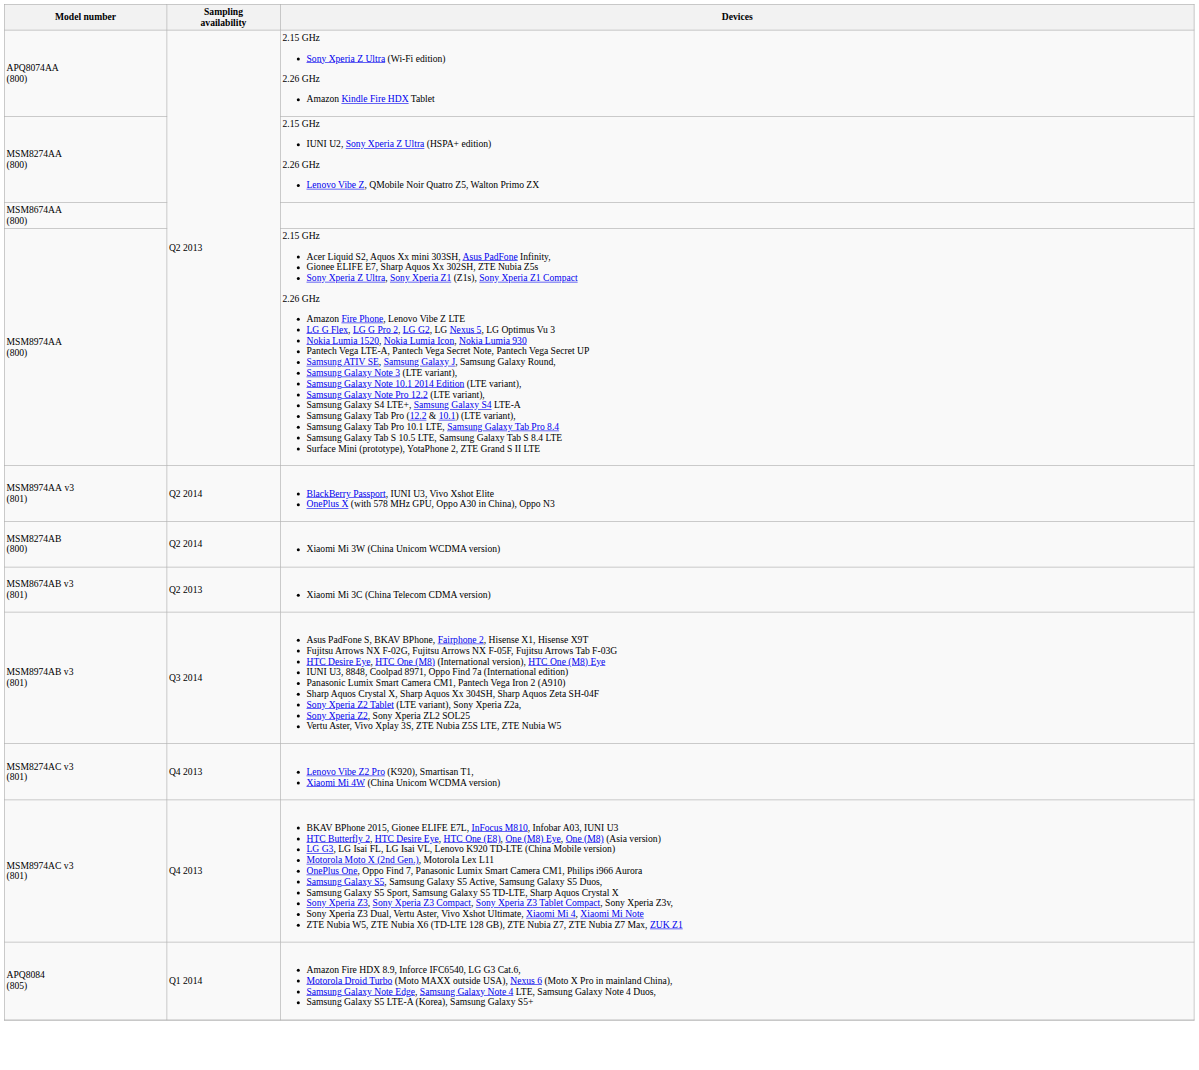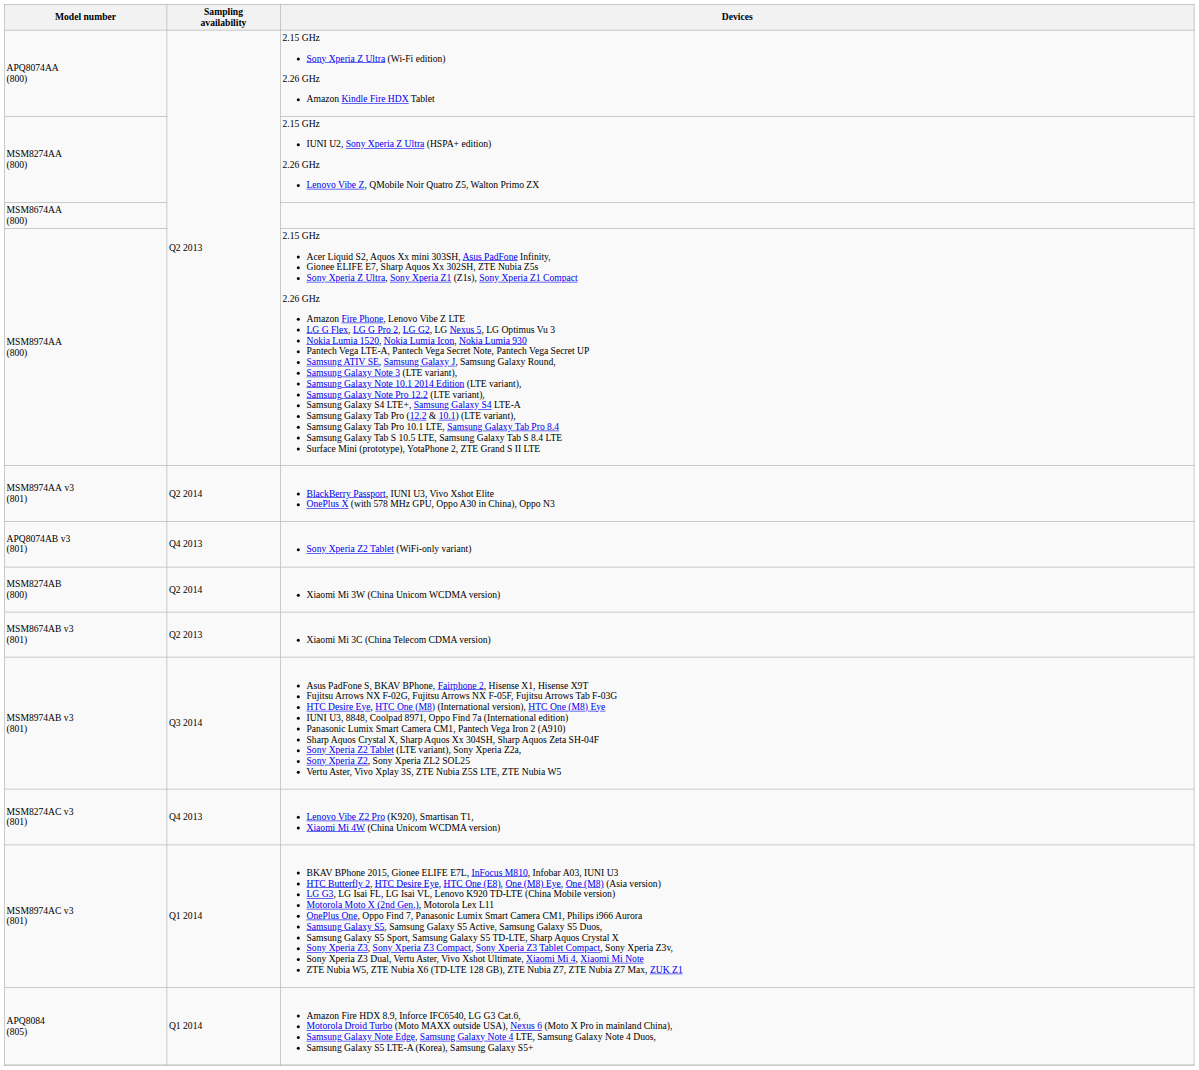 <table class="wikitable" style="width:100%">
 <tr>
 <th>Model number</th>
 <th>Sampling<br>availability</th>
 <th>Devices</th>
 </tr>
 <tr>
 <td>APQ8074AA <br>(800)</td>
 <td rowspan="4">Q2 2013</td>
 <td>2.15 GHz<br><ul><li><a href='#'>Sony Xperia Z Ultra</a> (Wi-Fi edition)</li></ul>2.26 GHz<ul><li>Amazon <a href='#'>Kindle Fire HDX</a> Tablet</li></ul></td>
 </tr>
 <tr>
 <td>MSM8274AA <br>(800)</td>
 <td>2.15 GHz<br><ul><li>IUNI U2, <a href='#'>Sony Xperia Z Ultra</a> (HSPA+ edition)</li></ul>2.26 GHz<ul><li><a href='#'>Lenovo Vibe Z</a>, QMobile Noir Quatro Z5, Walton Primo ZX</li></ul></td>
 </tr>
 <tr>
 <td>MSM8674AA <br>(800)</td>
 <td></td>
 </tr>
 <tr>
 <td>MSM8974AA <br>(800)</td>
 <td>2.15 GHz<br><ul><li>Acer Liquid S2, Aquos Xx mini 303SH, <a href='#'>Asus PadFone</a> Infinity,</li><li>Gionee ELIFE E7, Sharp Aquos Xx 302SH, ZTE Nubia Z5s</li><li><a href='#'>Sony Xperia Z Ultra</a>, <a href='#'>Sony Xperia Z1</a> (Z1s), <a href='#'>Sony Xperia Z1 Compact</a></li></ul>2.26 GHz<ul><li>Amazon <a href='#'>Fire Phone</a>, Lenovo Vibe Z LTE</li><li><a href='#'>LG G Flex</a>, <a href='#'>LG G Pro 2</a>, <a href='#'>LG G2</a>, LG <a href='#'>Nexus 5</a>, LG Optimus Vu 3</li><li><a href='#'>Nokia Lumia 1520</a>, <a href='#'>Nokia Lumia Icon</a>, <a href='#'>Nokia Lumia 930</a></li><li>Pantech Vega LTE-A, Pantech Vega Secret Note, Pantech Vega Secret UP</li><li><a href='#'>Samsung ATIV SE</a>, <a href='#'>Samsung Galaxy J</a>, Samsung Galaxy Round,</li><li><a href='#'>Samsung Galaxy Note 3</a> (LTE variant),</li><li><a href='#'>Samsung Galaxy Note 10.1 2014 Edition</a> (LTE variant),</li><li><a href='#'>Samsung Galaxy Note Pro 12.2</a> (LTE variant),</li><li>Samsung Galaxy S4 LTE+, <a href='#'>Samsung Galaxy S4</a> LTE-A</li><li>Samsung Galaxy Tab Pro (<a href='#'>12.2</a> & <a href='#'>10.1</a>) (LTE variant),</li><li>Samsung Galaxy Tab Pro 10.1 LTE, <a href='#'>Samsung Galaxy Tab Pro 8.4</a></li><li>Samsung Galaxy Tab S 10.5 LTE, Samsung Galaxy Tab S 8.4 LTE</li><li>Surface Mini (prototype), YotaPhone 2, ZTE Grand S II LTE</li></ul></td>
 </tr>
 <tr>
 <td>MSM8974AA v3 <br>(801)</td>
 <td>Q2 2014</td>
 <td><br><ul><li><a href='#'>BlackBerry Passport</a>, IUNI U3, Vivo Xshot Elite</li><li><a href='#'>OnePlus X</a> (with 578 MHz GPU, Oppo A30 in China), Oppo N3</li></ul></td>
 </tr>
 <tr>
+<td>APQ8074AB v3 <br>(801)</td>
+<td>Q4 2013</td>
+<td><br><ul><li><a href='#'>Sony Xperia Z2 Tablet</a> (WiFi-only variant)</li></ul></td>
+</tr>
+<tr>
 <td>MSM8274AB <br>(800)</td>
 <td>Q2 2014</td>
 <td><br><ul><li>Xiaomi Mi 3W (China Unicom WCDMA version)</li></ul></td>
 </tr>
 <tr>
 <td>MSM8674AB v3 <br>(801)</td>
 <td>Q2 2013</td>
 <td><br><ul><li>Xiaomi Mi 3C (China Telecom CDMA version)</li></ul></td>
 </tr>
 <tr>
 <td>MSM8974AB v3 <br>(801)</td>
 <td>Q3 2014</td>
 <td><br><ul><li>Asus PadFone S, BKAV BPhone, <a href='#'>Fairphone 2</a>, Hisense X1, Hisense X9T</li><li>Fujitsu Arrows NX F-02G, Fujitsu Arrows NX F-05F, Fujitsu Arrows Tab F-03G</li><li><a href='#'>HTC Desire Eye</a>, <a href='#'>HTC One (M8)</a> (International version), <a href='#'>HTC One (M8) Eye</a></li><li>IUNI U3, 8848, Coolpad 8971, Oppo Find 7a (International edition)</li><li>Panasonic Lumix Smart Camera CM1, Pantech Vega Iron 2 (A910)</li><li>Sharp Aquos Crystal X, Sharp Aquos Xx 304SH, Sharp Aquos Zeta SH-04F</li><li><a href='#'>Sony Xperia Z2 Tablet</a> (LTE variant), Sony Xperia Z2a,</li><li><a href='#'>Sony Xperia Z2</a>, Sony Xperia ZL2 SOL25</li><li>Vertu Aster, Vivo Xplay 3S, ZTE Nubia Z5S LTE, ZTE Nubia W5</li></ul></td>
 </tr>
 <tr>
 <td>MSM8274AC v3 <br>(801)</td>
 <td>Q4 2013</td>
 <td><br><ul><li><a href='#'>Lenovo Vibe Z2 Pro</a> (K920), Smartisan T1,</li><li><a href='#'>Xiaomi Mi 4W</a> (China Unicom WCDMA version)</li></ul></td>
 </tr>
 <tr>
 <td>MSM8974AC v3 <br>(801)</td>
-<td>Q4 2013</td>
+<td>Q1 2014</td>
 <td><br><ul><li>BKAV BPhone 2015, Gionee ELIFE E7L, <a href='#'>InFocus M810</a>, Infobar A03, IUNI U3</li><li><a href='#'>HTC Butterfly 2</a>, <a href='#'>HTC Desire Eye</a>, <a href='#'>HTC One (E8)</a>, <a href='#'>One (M8) Eye</a>, <a href='#'>One (M8)</a> (Asia version)</li><li><a href='#'>LG G3</a>, LG Isai FL, LG Isai VL, Lenovo K920 TD-LTE (China Mobile version)</li><li><a href='#'>Motorola Moto X (2nd Gen.)</a>, Motorola Lex L11</li><li><a href='#'>OnePlus One</a>, Oppo Find 7, Panasonic Lumix Smart Camera CM1, Philips i966 Aurora</li><li><a href='#'>Samsung Galaxy S5</a>, Samsung Galaxy S5 Active, Samsung Galaxy S5 Duos,</li><li>Samsung Galaxy S5 Sport, Samsung Galaxy S5 TD-LTE, Sharp Aquos Crystal X</li><li><a href='#'>Sony Xperia Z3</a>, <a href='#'>Sony Xperia Z3 Compact</a>, <a href='#'>Sony Xperia Z3 Tablet Compact</a>, Sony Xperia Z3v,</li><li>Sony Xperia Z3 Dual, Vertu Aster, Vivo Xshot Ultimate, <a href='#'>Xiaomi Mi 4</a>, <a href='#'>Xiaomi Mi Note</a></li><li>ZTE Nubia W5, ZTE Nubia X6 (TD-LTE 128 GB), ZTE Nubia Z7, ZTE Nubia Z7 Max, <a href='#'>ZUK Z1</a></li></ul></td>
 </tr>
 <tr>
 <td>APQ8084 <br>(805)</td>
 <td>Q1 2014</td>
 <td><br><ul><li>Amazon Fire HDX 8.9, Inforce IFC6540, LG G3 Cat.6,</li><li><a href='#'>Motorola Droid Turbo</a> (Moto MAXX outside USA), <a href='#'>Nexus 6</a> (Moto X Pro in mainland China),</li><li><a href='#'>Samsung Galaxy Note Edge</a>, <a href='#'>Samsung Galaxy Note 4</a> LTE, Samsung Galaxy Note 4 Duos,</li><li>Samsung Galaxy S5 LTE-A (Korea), Samsung Galaxy S5+</li></ul></td>
 </tr>
 <tr>
 </tr>
 </table>
